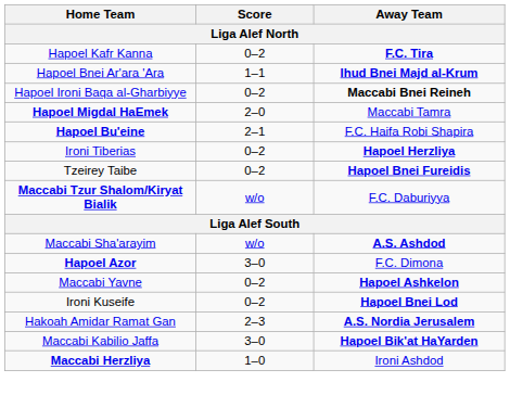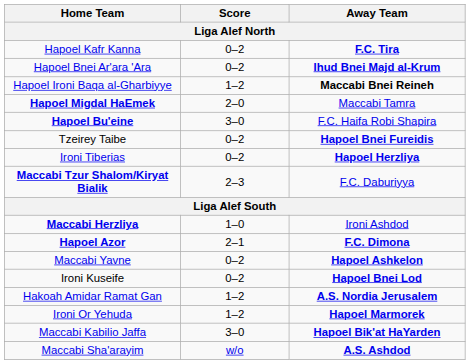 <table class="wikitable" style="text-align: center; width:650px">
 <tr>
 <th scope="col" width="200px">Home Team</th>
 <th scope="col" width="120px">Score</th>
 <th scope="col" width="200px">Away Team</th>
 </tr>
 <tr>
 <th colspan=3>Liga Alef North</th>
 </tr>
 <tr>
 <td><a href='#'>Hapoel Kafr Kanna</a></td>
 <td>0–2</td>
 <td><strong><a href='#'>F.C. Tira</a></strong></td>
 </tr>
 <tr>
 <td><a href='#'>Hapoel Bnei Ar'ara 'Ara</a></td>
-<td>1–1  </td>
+<td>0–2</td>
 <td><strong><a href='#'>Ihud Bnei Majd al-Krum</a></strong></td>
 </tr>
 <tr>
 <td><a href='#'>Hapoel Ironi Baqa al-Gharbiyye</a></td>
-<td>0–2</td>
+<td>1–2</td>
 <td><strong>Maccabi Bnei Reineh</strong></td>
 </tr>
 <tr>
 <td><strong><a href='#'>Hapoel Migdal HaEmek</a></strong></td>
 <td>2–0</td>
 <td><a href='#'>Maccabi Tamra</a></td>
 </tr>
 <tr>
 <td><strong><a href='#'>Hapoel Bu'eine</a></strong></td>
-<td>2–1</td>
+<td>3–0</td>
 <td><a href='#'>F.C. Haifa Robi Shapira</a></td>
+</tr>
+<tr>
+<td>Tzeirey Taibe</td>
+<td>0–2</td>
+<td><strong><a href='#'>Hapoel Bnei Fureidis</a></strong></td>
 </tr>
 <tr>
 <td><a href='#'>Ironi Tiberias</a></td>
 <td>0–2</td>
 <td><strong><a href='#'>Hapoel Herzliya</a></strong></td>
 </tr>
 <tr>
-<td>Tzeirey Taibe</td>
-<td>0–2</td>
-<td><strong><a href='#'>Hapoel Bnei Fureidis</a></strong></td>
-</tr>
-<tr>
 <td><strong><a href='#'>Maccabi Tzur Shalom/Kiryat Bialik</a></strong></td>
-<td><a href='#'>w/o</a></td>
+<td>2–3</td>
 <td><a href='#'>F.C. Daburiyya</a></td>
 </tr>
 <tr>
 <th colspan=3>Liga Alef South</th>
 </tr>
 <tr>
-<td><a href='#'>Maccabi Sha'arayim</a></td>
-<td><a href='#'>w/o</a></td>
-<td><strong><a href='#'>A.S. Ashdod</a></strong></td>
+<td><strong><a href='#'>Maccabi Herzliya</a></strong></td>
+<td>1–0</td>
+<td><a href='#'>Ironi Ashdod</a></td>
 </tr>
 <tr>
 <td><strong><a href='#'>Hapoel Azor</a></strong></td>
-<td>3–0</td>
-<td><a href='#'>F.C. Dimona</a></td>
+<td>2–1</td>
+<td><strong><a href='#'>F.C. Dimona</a></strong></td>
 </tr>
 <tr>
 <td><a href='#'>Maccabi Yavne</a></td>
 <td>0–2</td>
 <td><strong><a href='#'>Hapoel Ashkelon</a></strong></td>
 </tr>
 <tr>
 <td>Ironi Kuseife</td>
 <td>0–2</td>
 <td><strong><a href='#'>Hapoel Bnei Lod</a></strong></td>
 </tr>
 <tr>
 <td><a href='#'>Hakoah Amidar Ramat Gan</a></td>
-<td>2–3</td>
+<td>1–2</td>
 <td><strong><a href='#'>A.S. Nordia Jerusalem</a></strong></td>
+</tr>
+<tr>
+<td><a href='#'>Ironi Or Yehuda</a></td>
+<td>1–2</td>
+<td><strong><a href='#'>Hapoel Marmorek</a></strong></td>
 </tr>
 <tr>
 <td><a href='#'>Maccabi Kabilio Jaffa</a></td>
 <td>3–0</td>
 <td><strong><a href='#'>Hapoel Bik'at HaYarden</a></strong></td>
 </tr>
 <tr>
-<td><strong><a href='#'>Maccabi Herzliya</a></strong></td>
-<td>1–0</td>
-<td><a href='#'>Ironi Ashdod</a></td>
+<td><a href='#'>Maccabi Sha'arayim</a></td>
+<td><a href='#'>w/o</a></td>
+<td><strong><a href='#'>A.S. Ashdod</a></strong></td>
 </tr>
 </table>
